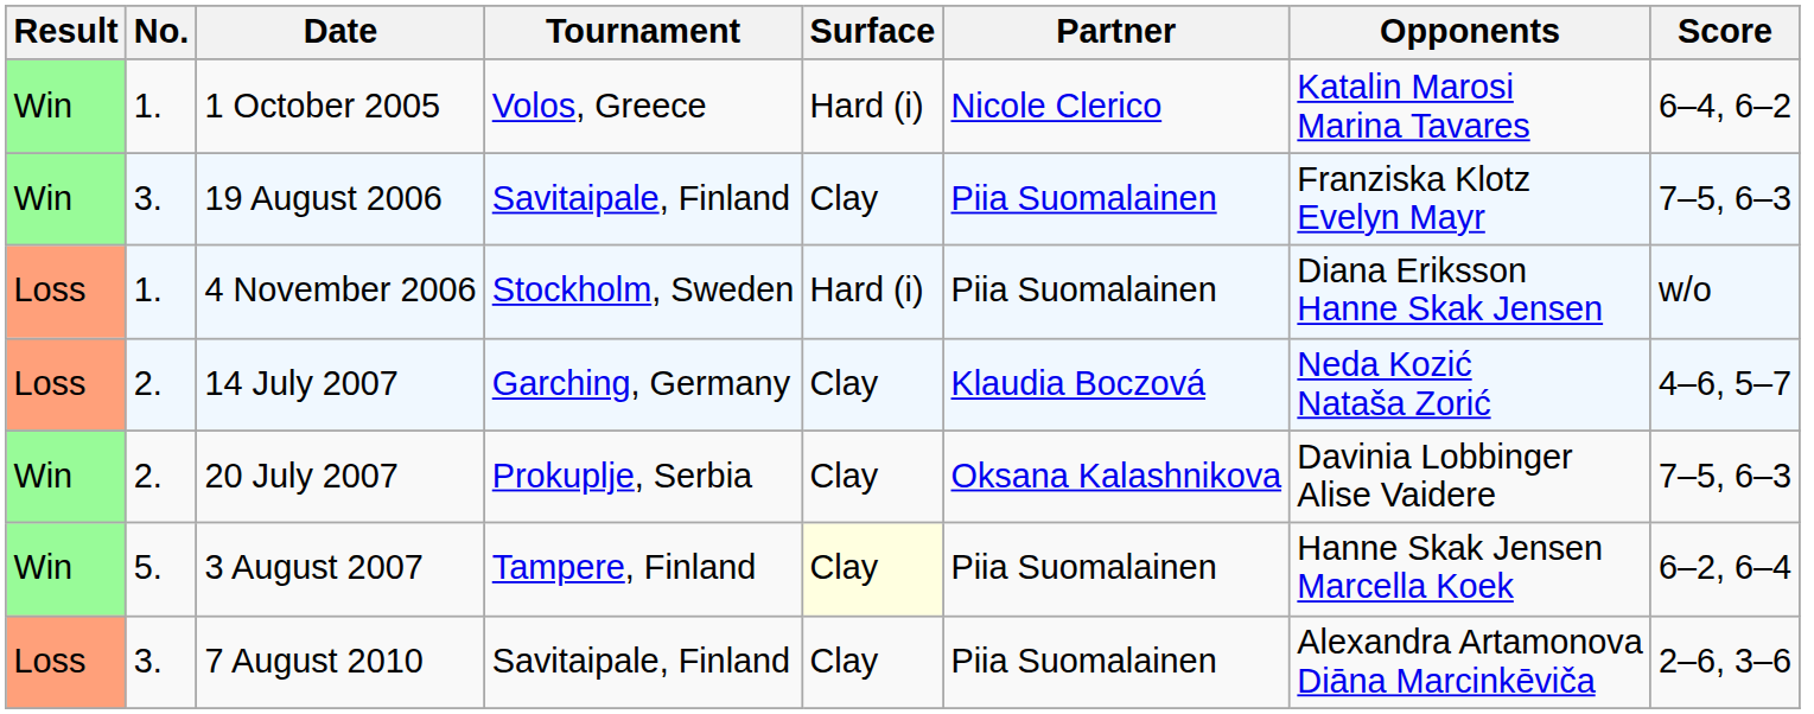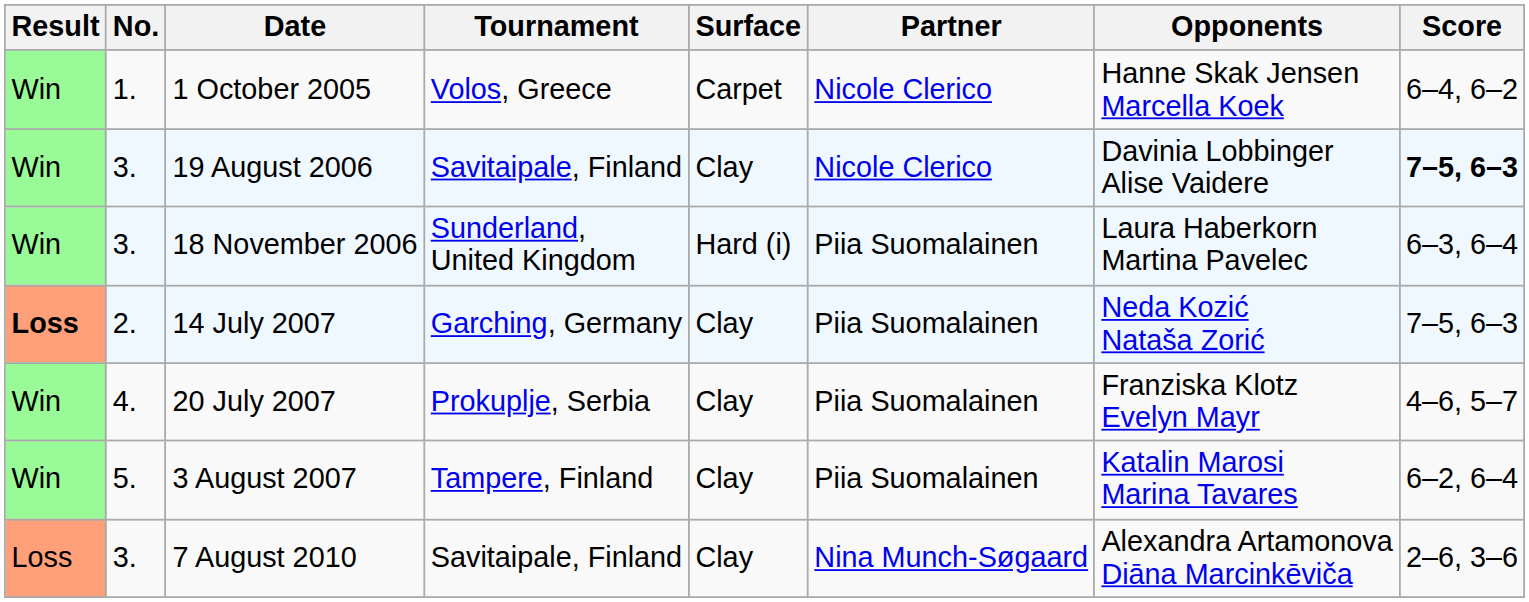 <table class="sortable wikitable">
 <tr>
 <th>Result</th>
 <th>No.</th>
 <th>Date</th>
 <th>Tournament</th>
 <th>Surface</th>
 <th>Partner</th>
 <th>Opponents</th>
 <th class="unsortable">Score</th>
 </tr>
 <tr>
 <td style="background:#98fb98;">Win</td>
 <td>1.</td>
 <td>1 October 2005</td>
 <td><a href='#'>Volos</a>, Greece</td>
-<td>Hard (i)</td>
+<td>Carpet</td>
 <td> <a href='#'>Nicole Clerico</a></td>
-<td> <a href='#'>Katalin Marosi</a> <br>  <a href='#'>Marina Tavares</a></td>
+<td> Hanne Skak Jensen <br>  <a href='#'>Marcella Koek</a></td>
 <td>6–4, 6–2</td>
 </tr>
 <tr style="background:#f0f8ff;">
 <td style="background:#98fb98;">Win</td>
 <td>3.</td>
 <td>19 August 2006</td>
 <td><a href='#'>Savitaipale</a>, Finland</td>
 <td>Clay</td>
-<td> <a href='#'>Piia Suomalainen</a></td>
-<td> Franziska Klotz <br>  <a href='#'>Evelyn Mayr</a></td>
-<td>7–5, 6–3</td>
+<td> <a href='#'>Nicole Clerico</a></td>
+<td> Davinia Lobbinger <br>  Alise Vaidere</td>
+<td><strong>7–5, 6–3</strong></td>
 </tr>
 <tr style="background:#f0f8ff;">
-<td style="background:#ffa07a;">Loss</td>
-<td>1.</td>
-<td>4 November 2006</td>
-<td><a href='#'>Stockholm</a>, Sweden</td>
+<td style="background:#98fb98;">Win</td>
+<td>3.</td>
+<td>18 November 2006</td>
+<td><a href='#'>Sunderland</a>, <br>United Kingdom</td>
 <td>Hard (i)</td>
 <td> Piia Suomalainen</td>
-<td> Diana Eriksson <br>  <a href='#'>Hanne Skak Jensen</a></td>
-<td>w/o</td>
+<td> Laura Haberkorn <br>  Martina Pavelec</td>
+<td>6–3, 6–4</td>
 </tr>
 <tr style="background:#f0f8ff;">
-<td style="background:#ffa07a;">Loss</td>
+<td style="background:#ffa07a;"><strong>Loss</strong></td>
 <td>2.</td>
 <td>14 July 2007</td>
 <td><a href='#'>Garching</a>, Germany</td>
 <td>Clay</td>
-<td> <a href='#'>Klaudia Boczová</a></td>
+<td> Piia Suomalainen</td>
 <td> <a href='#'>Neda Kozić</a> <br>  <a href='#'>Nataša Zorić</a></td>
-<td>4–6, 5–7</td>
+<td>7–5, 6–3</td>
 </tr>
 <tr>
 <td style="background:#98fb98;">Win</td>
-<td>2.</td>
+<td>4.</td>
 <td>20 July 2007</td>
 <td><a href='#'>Prokuplje</a>, Serbia</td>
 <td>Clay</td>
-<td> <a href='#'>Oksana Kalashnikova</a></td>
-<td> Davinia Lobbinger <br>  Alise Vaidere</td>
-<td>7–5, 6–3</td>
+<td> Piia Suomalainen</td>
+<td> Franziska Klotz <br>  <a href='#'>Evelyn Mayr</a></td>
+<td>4–6, 5–7</td>
 </tr>
 <tr>
 <td style="background:#98fb98;">Win</td>
 <td>5.</td>
 <td>3 August 2007</td>
 <td><a href='#'>Tampere</a>, Finland</td>
-<td style="background: lightyellow;">Clay</td>
+<td>Clay</td>
 <td> Piia Suomalainen</td>
-<td> Hanne Skak Jensen <br>  <a href='#'>Marcella Koek</a></td>
+<td> <a href='#'>Katalin Marosi</a> <br>  <a href='#'>Marina Tavares</a></td>
 <td>6–2, 6–4</td>
 </tr>
 <tr>
 <td style="background:#ffa07a;">Loss</td>
 <td>3.</td>
 <td>7 August 2010</td>
 <td>Savitaipale, Finland</td>
 <td>Clay</td>
-<td> Piia Suomalainen</td>
+<td> <a href='#'>Nina Munch-Søgaard</a></td>
 <td> Alexandra Artamonova <br>  <a href='#'>Diāna Marcinkēviča</a></td>
 <td>2–6, 3–6</td>
 </tr>
 </table>
